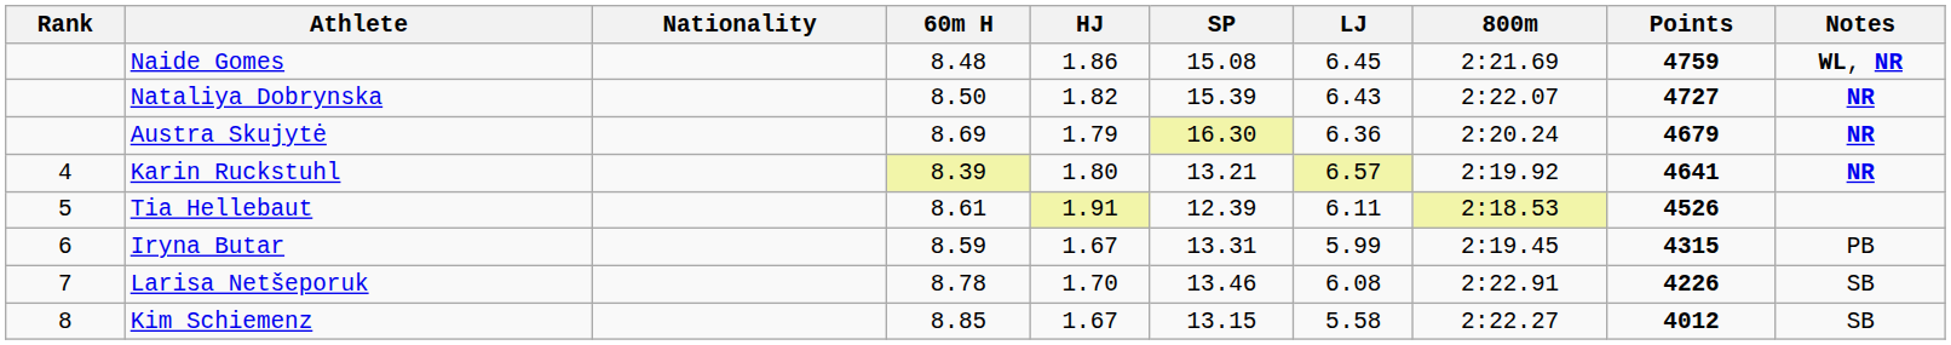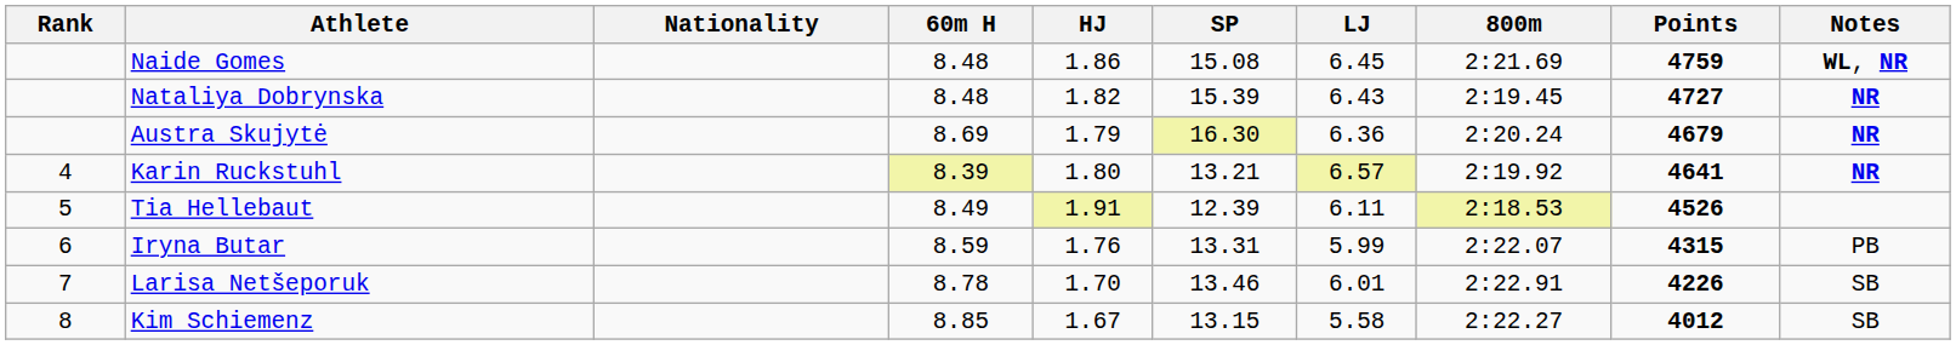 <table class="wikitable sortable" style=" text-align:center; font-size:110%;" width="75%">
 <tr>
 <th>Rank</th>
 <th>Athlete</th>
 <th>Nationality</th>
 <th>60m H</th>
 <th>HJ</th>
 <th>SP</th>
 <th>LJ</th>
 <th>800m</th>
 <th>Points</th>
 <th>Notes</th>
 </tr>
 <tr>
 <td></td>
 <td align=left><a href='#'>Naide Gomes</a></td>
 <td align=left></td>
 <td>8.48</td>
 <td>1.86</td>
 <td>15.08</td>
 <td>6.45</td>
 <td>2:21.69</td>
 <td><strong>4759</strong></td>
 <td><strong>WL</strong>, <strong><a href='#'>NR</a></strong></td>
 </tr>
 <tr>
 <td></td>
 <td align=left><a href='#'>Nataliya Dobrynska</a></td>
 <td align=left></td>
-<td>8.50</td>
+<td>8.48</td>
 <td>1.82</td>
 <td>15.39</td>
 <td>6.43</td>
-<td>2:22.07</td>
+<td>2:19.45</td>
 <td><strong>4727</strong></td>
 <td><strong><a href='#'>NR</a></strong></td>
 </tr>
 <tr>
 <td></td>
 <td align=left><a href='#'>Austra Skujytė</a></td>
 <td align=left></td>
 <td>8.69</td>
 <td>1.79</td>
 <td bgcolor=#F2F5A9>16.30</td>
 <td>6.36</td>
 <td>2:20.24</td>
 <td><strong>4679</strong></td>
 <td><strong><a href='#'>NR</a></strong></td>
 </tr>
 <tr>
 <td>4</td>
 <td align=left><a href='#'>Karin Ruckstuhl</a></td>
 <td align=left></td>
 <td bgcolor=#F2F5A9>8.39</td>
 <td>1.80</td>
 <td>13.21</td>
 <td bgcolor=#F2F5A9>6.57</td>
 <td>2:19.92</td>
 <td><strong>4641</strong></td>
 <td><strong><a href='#'>NR</a></strong></td>
 </tr>
 <tr>
 <td>5</td>
 <td align=left><a href='#'>Tia Hellebaut</a></td>
 <td align=left></td>
-<td>8.61</td>
+<td>8.49</td>
 <td bgcolor=#F2F5A9>1.91</td>
 <td>12.39</td>
 <td>6.11</td>
 <td bgcolor=#F2F5A9>2:18.53</td>
 <td><strong>4526</strong></td>
 <td></td>
 </tr>
 <tr>
 <td>6</td>
 <td align=left><a href='#'>Iryna Butar</a></td>
 <td align=left></td>
 <td>8.59</td>
-<td>1.67</td>
+<td>1.76</td>
 <td>13.31</td>
 <td>5.99</td>
-<td>2:19.45</td>
+<td>2:22.07</td>
 <td><strong>4315</strong></td>
 <td>PB</td>
 </tr>
 <tr>
 <td>7</td>
 <td align=left><a href='#'>Larisa Netšeporuk</a></td>
 <td align=left></td>
 <td>8.78</td>
 <td>1.70</td>
 <td>13.46</td>
-<td>6.08</td>
+<td>6.01</td>
 <td>2:22.91</td>
 <td><strong>4226</strong></td>
 <td>SB</td>
 </tr>
 <tr>
 <td>8</td>
 <td align=left><a href='#'>Kim Schiemenz</a></td>
 <td align=left></td>
 <td>8.85</td>
 <td>1.67</td>
 <td>13.15</td>
 <td>5.58</td>
 <td>2:22.27</td>
 <td><strong>4012</strong></td>
 <td>SB</td>
 </tr>
 </table>
